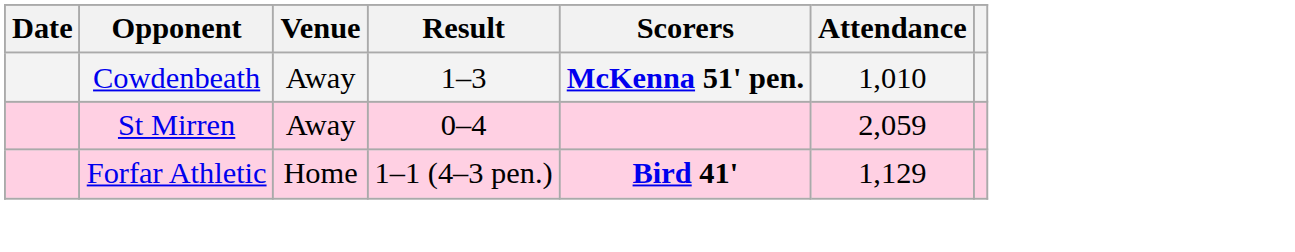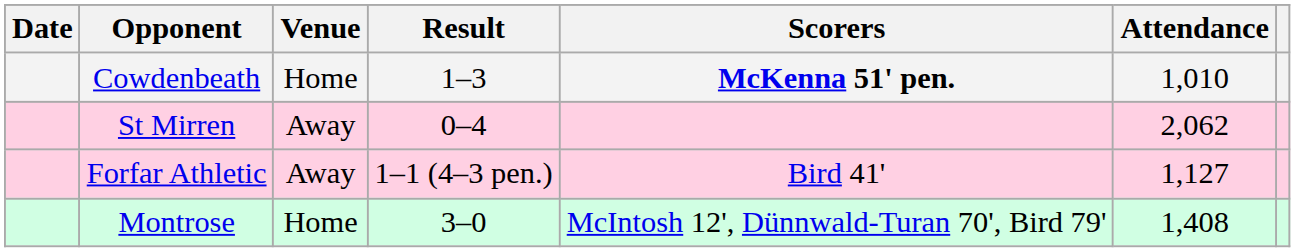 <table class="wikitable sortable" style="text-align:center;">
 <tr>
 <th>Date</th>
 <th>Opponent</th>
 <th>Venue</th>
 <th>Result</th>
 <th class=unsortable>Scorers</th>
 <th>Attendance</th>
 <th></th>
 </tr>
 <tr style="background-color: #f3f3f3;">
 <td></td>
 <td><a href='#'>Cowdenbeath</a></td>
-<td>Away</td>
+<td>Home</td>
 <td>1–3</td>
 <td><strong><a href='#'>McKenna</a> 51' pen.</strong></td>
 <td>1,010</td>
 <td></td>
 </tr>
 <tr style="background-color: #ffd0e3;">
 <td></td>
 <td><a href='#'>St Mirren</a></td>
 <td>Away</td>
 <td>0–4</td>
 <td></td>
-<td>2,059</td>
+<td>2,062</td>
 <td></td>
 </tr>
 <tr style="background-color: #ffd0e3;">
 <td></td>
 <td><a href='#'>Forfar Athletic</a></td>
+<td>Away</td>
+<td>1–1 (4–3 pen.)</td>
+<td><a href='#'>Bird</a> 41'</td>
+<td>1,127</td>
+<td></td>
+</tr>
+<tr style="background-color: #d0ffe3;">
+<td></td>
+<td><a href='#'>Montrose</a></td>
 <td>Home</td>
-<td>1–1 (4–3 pen.)</td>
-<td><strong><a href='#'>Bird</a> 41'</strong></td>
-<td>1,129</td>
+<td>3–0</td>
+<td><a href='#'>McIntosh</a> 12', <a href='#'>Dünnwald-Turan</a> 70', Bird 79'</td>
+<td>1,408</td>
 <td></td>
 </tr>
 </table>
